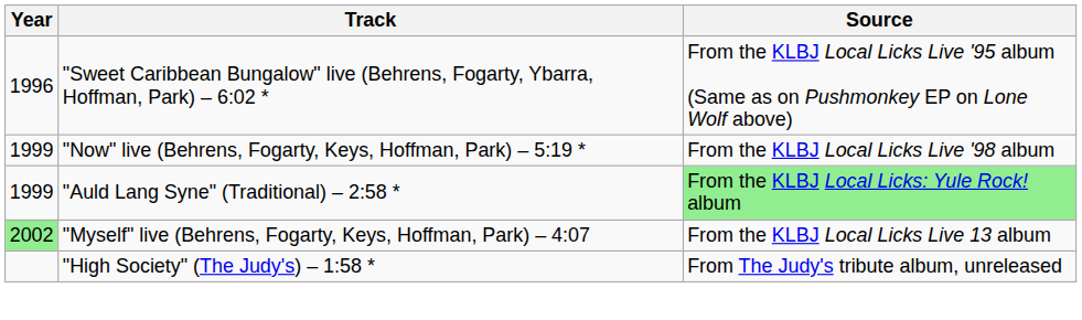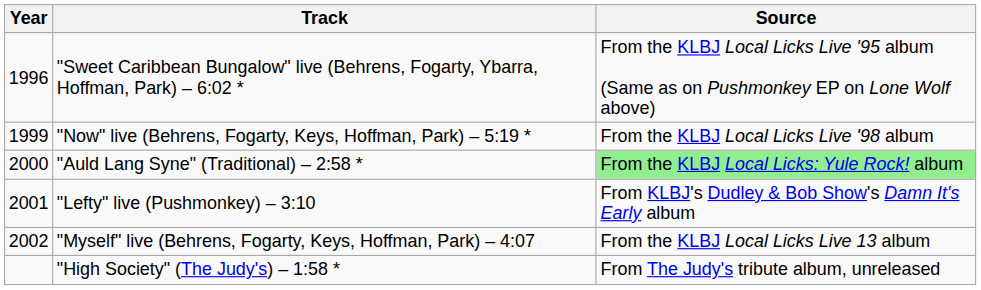 <table class="wikitable">
 <tr>
 <th><strong>Year</strong></th>
 <th><strong>Track</strong></th>
 <th><strong>Source</strong></th>
 </tr>
 <tr>
 <td>1996</td>
 <td>"Sweet Caribbean Bungalow" live (Behrens, Fogarty, Ybarra, Hoffman, Park) – 6:02 *</td>
 <td>From the <a href='#'>KLBJ</a> <em>Local Licks Live '95</em> album<br><br>(Same as on <em>Pushmonkey</em> EP on <em>Lone Wolf</em> above)</td>
 </tr>
 <tr>
 <td>1999</td>
 <td>"Now" live (Behrens, Fogarty, Keys, Hoffman, Park) – 5:19 *</td>
 <td>From the <a href='#'>KLBJ</a> <em>Local Licks Live '98</em> album</td>
 </tr>
 <tr>
-<td>1999</td>
+<td>2000</td>
 <td>"Auld Lang Syne" (Traditional) – 2:58 *</td>
 <td style="background: lightgreen;">From the <a href='#'>KLBJ</a> <em><a href='#'>Local Licks: Yule Rock!</a></em> album</td>
 </tr>
 <tr>
-<td style="background: lightgreen;">2002</td>
+<td>2001</td>
+<td>"Lefty" live (Pushmonkey) – 3:10</td>
+<td>From <a href='#'>KLBJ</a>'s <a href='#'>Dudley & Bob Show</a>'s <em><a href='#'>Damn It's Early</a></em> album</td>
+</tr>
+<tr>
+<td>2002</td>
 <td>"Myself" live (Behrens, Fogarty, Keys, Hoffman, Park) – 4:07</td>
 <td>From the <a href='#'>KLBJ</a> <em>Local Licks Live 13</em> album</td>
 </tr>
 <tr>
 <td></td>
 <td>"High Society" (<a href='#'>The Judy's</a>) – 1:58 *</td>
 <td>From <a href='#'>The Judy's</a> tribute album, unreleased </td>
 </tr>
 </table>
